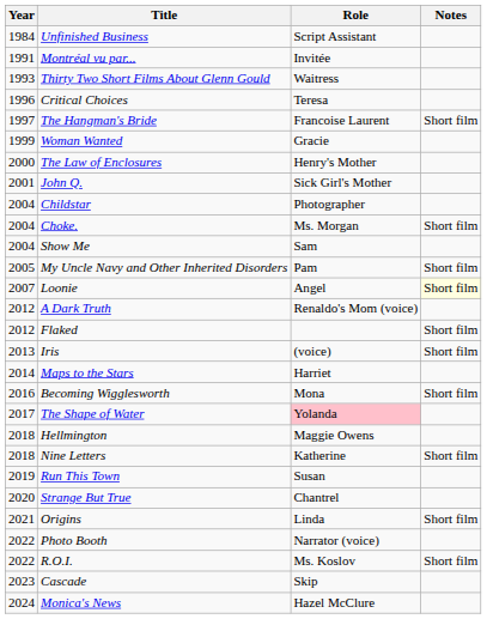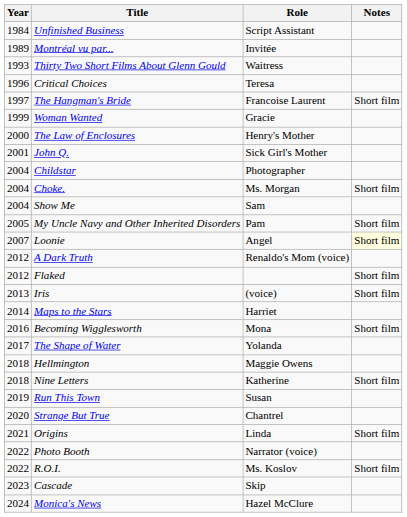 <table class="wikitable sortable">
 <tr>
 <th>Year</th>
 <th>Title</th>
 <th>Role</th>
 <th class="unsortable">Notes</th>
 </tr>
 <tr>
 <td>1984</td>
 <td><em><a href='#'>Unfinished Business</a></em></td>
 <td>Script Assistant</td>
 <td></td>
 </tr>
 <tr>
-<td>1991</td>
+<td>1989</td>
 <td><em><a href='#'>Montréal vu par...</a></em></td>
 <td>Invitée</td>
 <td></td>
 </tr>
 <tr>
 <td>1993</td>
 <td><em><a href='#'>Thirty Two Short Films About Glenn Gould</a></em></td>
 <td>Waitress</td>
 <td></td>
 </tr>
 <tr>
 <td>1996</td>
 <td><em>Critical Choices</em></td>
 <td>Teresa</td>
 <td></td>
 </tr>
 <tr>
 <td>1997</td>
 <td data-sort-value="Hangman's Bride, The"><em><a href='#'>The Hangman's Bride</a></em></td>
 <td>Francoise Laurent</td>
 <td>Short film</td>
 </tr>
 <tr>
 <td>1999</td>
 <td><em><a href='#'>Woman Wanted</a></em></td>
 <td>Gracie</td>
 <td></td>
 </tr>
 <tr>
 <td>2000</td>
 <td data-sort-value="Law of Enclosures, The"><em><a href='#'>The Law of Enclosures</a></em></td>
 <td>Henry's Mother</td>
 <td></td>
 </tr>
 <tr>
 <td>2001</td>
 <td><em><a href='#'>John Q.</a></em></td>
 <td>Sick Girl's Mother</td>
 <td></td>
 </tr>
 <tr>
 <td>2004</td>
 <td><em><a href='#'>Childstar</a></em></td>
 <td>Photographer</td>
 <td></td>
 </tr>
 <tr>
 <td>2004</td>
 <td><em><a href='#'>Choke.</a></em></td>
 <td>Ms. Morgan</td>
 <td>Short film</td>
 </tr>
 <tr>
 <td>2004</td>
 <td><em>Show Me</em></td>
 <td>Sam</td>
 <td></td>
 </tr>
 <tr>
 <td>2005</td>
 <td><em>My Uncle Navy and Other Inherited Disorders</em></td>
 <td>Pam</td>
 <td>Short film</td>
 </tr>
 <tr>
 <td>2007</td>
 <td><em>Loonie</em></td>
 <td>Angel</td>
 <td style="background: lightyellow;">Short film</td>
 </tr>
 <tr>
 <td>2012</td>
 <td data-sort-value="Dark Truth, A"><em><a href='#'>A Dark Truth</a></em></td>
 <td>Renaldo's Mom (voice)</td>
 <td></td>
 </tr>
 <tr>
 <td>2012</td>
 <td><em>Flaked</em></td>
 <td></td>
 <td>Short film</td>
 </tr>
 <tr>
 <td>2013</td>
 <td><em>Iris</em></td>
 <td>(voice)</td>
 <td>Short film</td>
 </tr>
 <tr>
 <td>2014</td>
 <td><em><a href='#'>Maps to the Stars</a></em></td>
 <td>Harriet</td>
 <td></td>
 </tr>
 <tr>
 <td>2016</td>
 <td><em>Becoming Wigglesworth</em></td>
 <td>Mona</td>
 <td>Short film</td>
 </tr>
 <tr>
 <td>2017</td>
 <td data-sort-value="Shape of Water, The"><em><a href='#'>The Shape of Water</a></em></td>
-<td style="background: pink;">Yolanda</td>
+<td>Yolanda</td>
 <td></td>
 </tr>
 <tr>
 <td>2018</td>
 <td><em>Hellmington</em></td>
 <td>Maggie Owens</td>
 <td></td>
 </tr>
 <tr>
 <td>2018</td>
 <td><em>Nine Letters</em></td>
 <td>Katherine</td>
 <td>Short film</td>
 </tr>
 <tr>
 <td>2019</td>
 <td><em><a href='#'>Run This Town</a></em></td>
 <td>Susan</td>
 <td></td>
 </tr>
 <tr>
 <td>2020</td>
 <td><em><a href='#'>Strange But True</a></em></td>
 <td>Chantrel</td>
 <td></td>
 </tr>
 <tr>
 <td>2021</td>
 <td><em>Origins</em></td>
 <td>Linda</td>
 <td>Short film</td>
 </tr>
 <tr>
 <td>2022</td>
 <td><em>Photo Booth</em></td>
 <td>Narrator (voice)</td>
 <td></td>
 </tr>
 <tr>
 <td>2022</td>
 <td><em>R.O.I.</em></td>
 <td>Ms. Koslov</td>
 <td>Short film</td>
 </tr>
 <tr>
 <td>2023</td>
 <td><em>Cascade</em></td>
 <td>Skip</td>
 <td></td>
 </tr>
 <tr>
 <td>2024</td>
 <td><em><a href='#'>Monica's News</a></em></td>
 <td>Hazel McClure</td>
 <td></td>
 </tr>
 </table>
